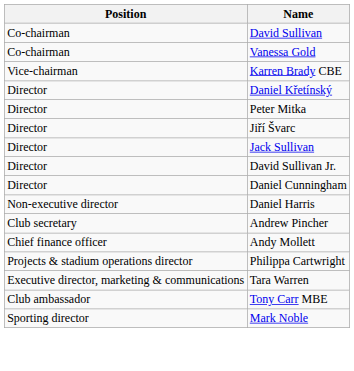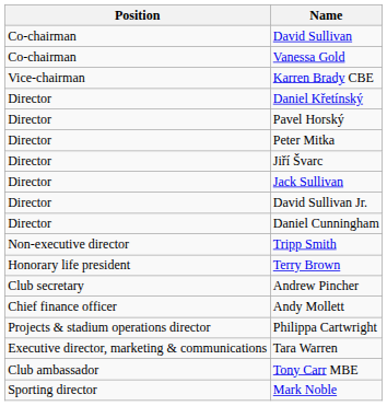 <table class="wikitable">
 <tr>
 <th>Position</th>
 <th>Name</th>
 </tr>
 <tr>
 <td>Co-chairman</td>
 <td><a href='#'>David Sullivan</a></td>
 </tr>
 <tr>
 <td>Co-chairman</td>
 <td><a href='#'>Vanessa Gold</a></td>
 </tr>
 <tr>
 <td>Vice-chairman</td>
 <td><a href='#'>Karren Brady</a> CBE</td>
 </tr>
 <tr>
 <td>Director</td>
 <td><a href='#'>Daniel Křetínský</a></td>
 </tr>
 <tr>
 <td>Director</td>
+<td>Pavel Horský</td>
+</tr>
+<tr>
+<td>Director</td>
 <td>Peter Mitka</td>
 </tr>
 <tr>
 <td>Director</td>
 <td>Jiří Švarc</td>
 </tr>
 <tr>
 <td>Director</td>
 <td><a href='#'>Jack Sullivan</a></td>
 </tr>
 <tr>
 <td>Director</td>
 <td>David Sullivan Jr.</td>
 </tr>
 <tr>
 <td>Director</td>
 <td>Daniel Cunningham</td>
 </tr>
 <tr>
 <td>Non-executive director</td>
-<td>Daniel Harris</td>
+<td><a href='#'>Tripp Smith</a></td>
+</tr>
+<tr>
+<td>Honorary life president</td>
+<td><a href='#'>Terry Brown</a></td>
 </tr>
 <tr>
 <td>Club secretary</td>
 <td>Andrew Pincher</td>
 </tr>
 <tr>
 <td>Chief finance officer</td>
 <td>Andy Mollett</td>
 </tr>
 <tr>
 <td>Projects & stadium operations director</td>
 <td>Philippa Cartwright</td>
 </tr>
 <tr>
 <td>Executive director, marketing & communications</td>
 <td>Tara Warren</td>
 </tr>
 <tr>
 <td>Club ambassador</td>
 <td><a href='#'>Tony Carr</a> MBE</td>
 </tr>
 <tr>
 <td>Sporting director</td>
 <td><a href='#'>Mark Noble</a></td>
 </tr>
 </table>
